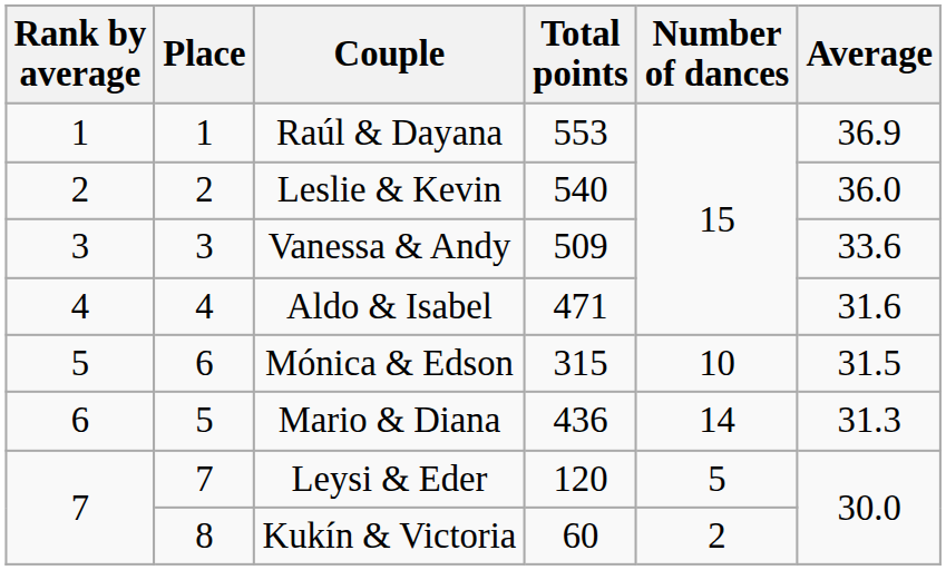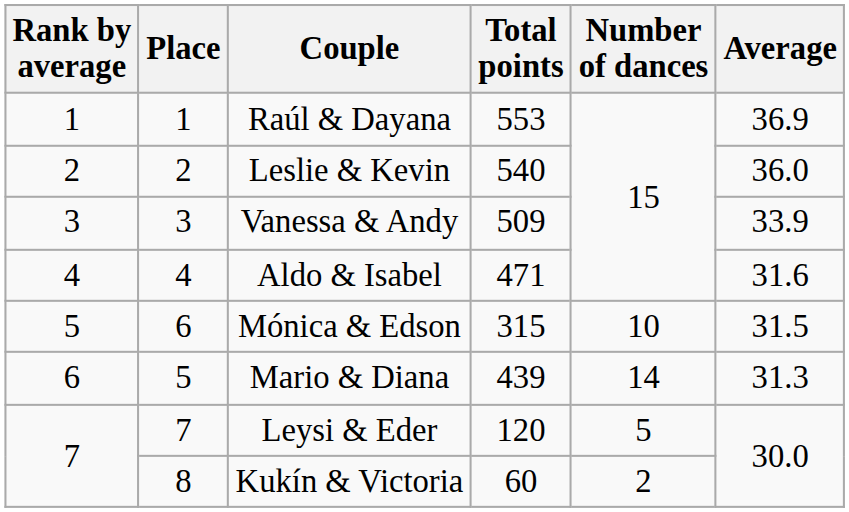 <table class="wikitable sortable" style="margin:auto; text-align:center;">
 <tr>
 <th>Rank by<br>average</th>
 <th>Place</th>
 <th>Couple</th>
 <th>Total<br>points</th>
 <th>Number<br>of dances</th>
 <th>Average</th>
 </tr>
 <tr>
 <td>1</td>
 <td>1</td>
 <td>Raúl & Dayana</td>
 <td>553</td>
 <td rowspan=4>15</td>
 <td>36.9</td>
 </tr>
 <tr>
 <td>2</td>
 <td>2</td>
 <td>Leslie & Kevin</td>
 <td>540</td>
 <td>36.0</td>
 </tr>
 <tr>
 <td>3</td>
 <td>3</td>
 <td>Vanessa & Andy</td>
 <td>509</td>
-<td>33.6</td>
+<td>33.9</td>
 </tr>
 <tr>
 <td>4</td>
 <td>4</td>
 <td>Aldo & Isabel</td>
 <td>471</td>
 <td>31.6</td>
 </tr>
 <tr>
 <td>5</td>
 <td>6</td>
 <td>Mónica & Edson</td>
 <td>315</td>
 <td>10</td>
 <td>31.5</td>
 </tr>
 <tr>
 <td>6</td>
 <td>5</td>
 <td>Mario & Diana</td>
-<td>436</td>
+<td>439</td>
 <td>14</td>
 <td>31.3</td>
 </tr>
 <tr>
 <td rowspan=2>7</td>
 <td>7</td>
 <td>Leysi & Eder</td>
 <td>120</td>
 <td>5</td>
 <td rowspan=2>30.0</td>
 </tr>
 <tr>
 <td>8</td>
 <td>Kukín & Victoria</td>
 <td>60</td>
 <td>2</td>
 </tr>
 </table>
